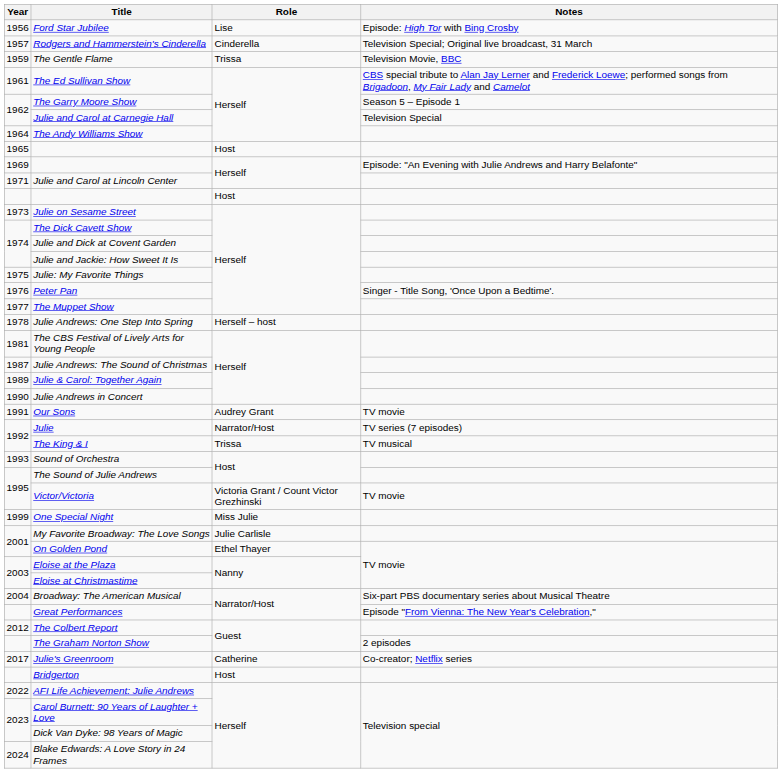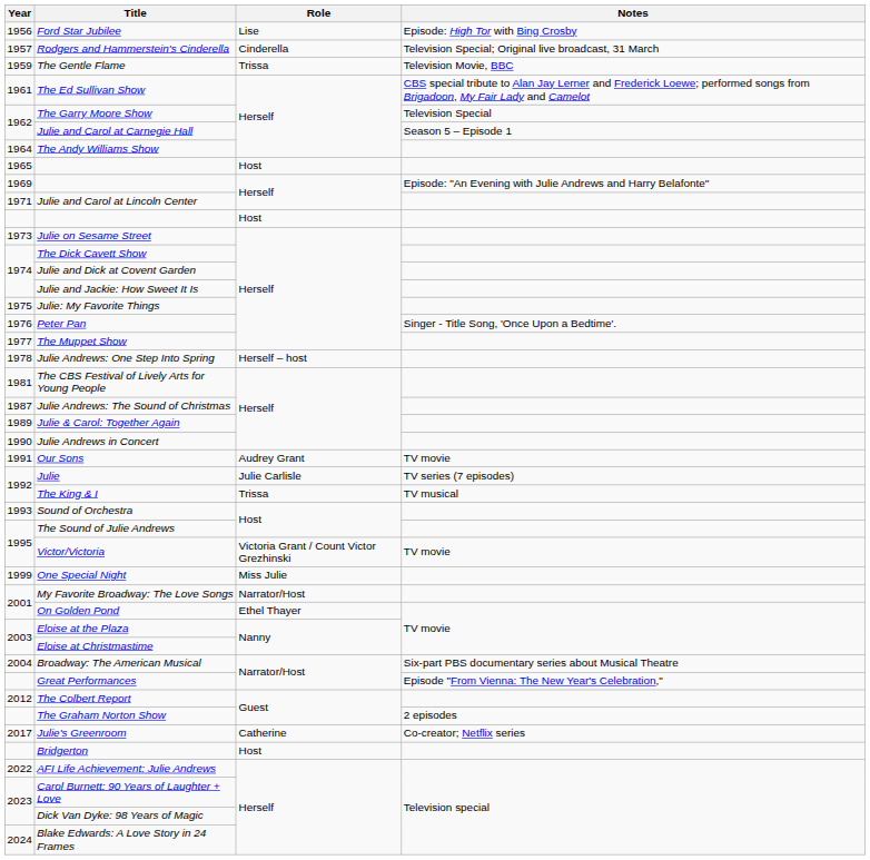 <table class="wikitable sortable">
 <tr>
 <th>Year</th>
 <th>Title</th>
 <th>Role</th>
 <th class="unsortable">Notes</th>
 </tr>
 <tr>
 <td>1956</td>
 <td><em><a href='#'>Ford Star Jubilee</a></em></td>
 <td>Lise</td>
 <td>Episode: <em><a href='#'>High Tor</a></em> with <a href='#'>Bing Crosby</a></td>
 </tr>
 <tr>
 <td>1957</td>
 <td><em><a href='#'>Rodgers and Hammerstein's Cinderella</a></em></td>
 <td>Cinderella</td>
 <td>Television Special; Original live broadcast, 31 March</td>
 </tr>
 <tr>
 <td>1959</td>
 <td><em>The Gentle Flame</em></td>
 <td>Trissa</td>
 <td>Television Movie, <a href='#'>BBC</a></td>
 </tr>
 <tr>
 <td>1961</td>
 <td><em><a href='#'>The Ed Sullivan Show</a></em></td>
 <td rowspan="4">Herself</td>
 <td><a href='#'>CBS</a> special tribute to <a href='#'>Alan Jay Lerner</a> and <a href='#'>Frederick Loewe</a>; performed songs from <em><a href='#'>Brigadoon</a></em>, <em><a href='#'>My Fair Lady</a></em> and <em><a href='#'>Camelot</a></em></td>
 </tr>
 <tr>
 <td rowspan="2">1962</td>
 <td><em><a href='#'>The Garry Moore Show</a></em></td>
-<td>Season 5 – Episode 1</td>
+<td>Television Special</td>
 </tr>
 <tr>
 <td><em><a href='#'>Julie and Carol at Carnegie Hall</a></em></td>
-<td>Television Special</td>
+<td>Season 5 – Episode 1</td>
 </tr>
 <tr>
 <td>1964</td>
 <td><em><a href='#'>The Andy Williams Show</a></em></td>
 <td></td>
 </tr>
 <tr>
 <td>1965</td>
 <td><em></em></td>
 <td>Host</td>
 <td></td>
 </tr>
 <tr>
 <td>1969</td>
 <td><em></em></td>
 <td rowspan="2">Herself</td>
 <td>Episode: "An Evening with Julie Andrews and Harry Belafonte"</td>
 </tr>
 <tr>
 <td>1971</td>
 <td><em>Julie and Carol at Lincoln Center</em></td>
 <td></td>
 </tr>
 <tr>
 <td></td>
 <td><em></em></td>
 <td>Host</td>
 <td></td>
 </tr>
 <tr>
 <td>1973</td>
 <td><em><a href='#'>Julie on Sesame Street</a></em></td>
 <td rowspan="7">Herself</td>
 <td></td>
 </tr>
 <tr>
 <td rowspan="3">1974</td>
 <td><em><a href='#'>The Dick Cavett Show</a></em></td>
 <td></td>
 </tr>
 <tr>
 <td><em>Julie and Dick at Covent Garden</em></td>
 <td></td>
 </tr>
 <tr>
 <td><em>Julie and Jackie: How Sweet It Is</em></td>
 <td></td>
 </tr>
 <tr>
 <td>1975</td>
 <td><em>Julie: My Favorite Things</em></td>
 <td></td>
 </tr>
 <tr>
 <td>1976</td>
 <td><a href='#'><em>Peter Pan</em></a></td>
 <td>Singer - Title Song, 'Once Upon a Bedtime'.</td>
 </tr>
 <tr>
 <td>1977</td>
 <td><em><a href='#'>The Muppet Show</a></em></td>
 <td></td>
 </tr>
 <tr>
 <td>1978</td>
 <td><em>Julie Andrews: One Step Into Spring</em></td>
 <td>Herself – host</td>
 <td></td>
 </tr>
 <tr>
 <td>1981</td>
 <td><em>The CBS Festival of Lively Arts for Young People</em></td>
 <td rowspan="4">Herself</td>
 <td></td>
 </tr>
 <tr>
 <td>1987</td>
 <td><em>Julie Andrews: The Sound of Christmas</em></td>
 <td></td>
 </tr>
 <tr>
 <td>1989</td>
 <td><em><a href='#'>Julie & Carol: Together Again</a></em></td>
 <td></td>
 </tr>
 <tr>
 <td>1990</td>
 <td><em>Julie Andrews in Concert</em></td>
 <td></td>
 </tr>
 <tr>
 <td>1991</td>
 <td><em><a href='#'>Our Sons</a></em></td>
 <td>Audrey Grant</td>
 <td>TV movie</td>
 </tr>
 <tr>
 <td rowspan="2">1992</td>
 <td><em><a href='#'>Julie</a></em></td>
-<td>Narrator/Host</td>
+<td>Julie Carlisle</td>
 <td>TV series (7 episodes)</td>
 </tr>
 <tr>
 <td><em><a href='#'>The King & I</a></em></td>
 <td>Trissa</td>
 <td>TV musical</td>
 </tr>
 <tr>
 <td>1993</td>
 <td><em>Sound of Orchestra</em></td>
 <td rowspan="2">Host</td>
 <td></td>
 </tr>
 <tr>
 <td rowspan="2">1995</td>
 <td><em>The Sound of Julie Andrews</em></td>
 <td></td>
 </tr>
 <tr>
 <td><em><a href='#'>Victor/Victoria</a></em></td>
 <td>Victoria Grant / Count Victor Grezhinski</td>
 <td>TV movie</td>
 </tr>
 <tr>
 <td>1999</td>
 <td><em><a href='#'>One Special Night</a></em></td>
 <td>Miss Julie</td>
 <td></td>
 </tr>
 <tr>
 <td rowspan="2">2001</td>
 <td><em>My Favorite Broadway: The Love Songs</em></td>
-<td>Julie Carlisle</td>
+<td>Narrator/Host</td>
 <td></td>
 </tr>
 <tr>
 <td><em><a href='#'>On Golden Pond</a></em></td>
 <td>Ethel Thayer</td>
 <td rowspan="3">TV movie</td>
 </tr>
 <tr>
 <td rowspan="2">2003</td>
 <td><em><a href='#'>Eloise at the Plaza</a></em></td>
 <td rowspan="2">Nanny</td>
 </tr>
 <tr>
 <td><em><a href='#'>Eloise at Christmastime</a></em></td>
 </tr>
 <tr>
 <td>2004</td>
 <td><em>Broadway: The American Musical</em></td>
 <td rowspan="2">Narrator/Host</td>
 <td>Six-part PBS documentary series about Musical Theatre</td>
 </tr>
 <tr>
 <td><br></td>
 <td><em><a href='#'>Great Performances</a></em></td>
 <td>Episode "<a href='#'>From Vienna: The New Year's Celebration</a>,"</td>
 </tr>
 <tr>
 <td>2012</td>
 <td><em><a href='#'>The Colbert Report</a></em></td>
 <td rowspan="2">Guest</td>
 <td></td>
 </tr>
 <tr>
 <td></td>
 <td><em><a href='#'>The Graham Norton Show</a></em></td>
 <td>2 episodes</td>
 </tr>
 <tr>
 <td>2017</td>
 <td><em><a href='#'>Julie's Greenroom</a></em></td>
 <td>Catherine</td>
 <td>Co-creator; <a href='#'>Netflix</a> series</td>
 </tr>
 <tr>
 <td></td>
 <td><em><a href='#'>Bridgerton</a></em></td>
 <td>Host</td>
 <td></td>
 </tr>
 <tr>
 <td>2022</td>
 <td><em><a href='#'>AFI Life Achievement: Julie Andrews</a></em></td>
 <td rowspan="4">Herself</td>
 <td rowspan="4">Television special</td>
 </tr>
 <tr>
 <td rowspan="2">2023</td>
 <td><em><a href='#'>Carol Burnett: 90 Years of Laughter + Love</a></em></td>
 </tr>
 <tr>
 <td><em>Dick Van Dyke: 98 Years of Magic</em></td>
 </tr>
 <tr>
 <td rowspan="1">2024</td>
 <td><em>Blake Edwards: A Love Story in 24 Frames</em></td>
 </tr>
 </table>
